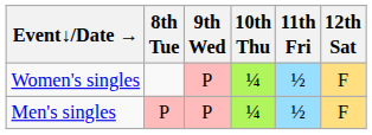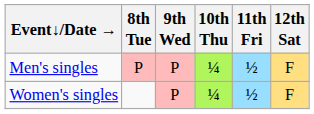 <table class="wikitable" style="margin:0.5em auto; font-size:90%; line-height:1.25em; text-align:center;">
 <tr>
 <th>Event↓/Date →</th>
 <th>8th<br>Tue</th>
 <th>9th<br>Wed</th>
 <th>10th<br>Thu</th>
 <th>11th<br>Fri</th>
 <th>12th<br>Sat</th>
 </tr>
 <tr>
+<td align="left"><a href='#'>Men's singles</a></td>
+<td bgcolor="#FFBBBB">P</td>
+<td bgcolor="#FFBBBB">P</td>
+<td bgcolor="#AFF55B">¼</td>
+<td bgcolor="#97DEFF">½</td>
+<td bgcolor="#FFDF80">F</td>
+</tr>
+<tr>
 <td align="left"><a href='#'>Women's singles</a></td>
 <td></td>
 <td bgcolor="#FFBBBB">P</td>
 <td bgcolor="#AFF55B">¼</td>
 <td bgcolor="#97DEFF">½</td>
 <td bgcolor="#FFDF80">F</td>
 </tr>
-<tr>
-<td align="left"><a href='#'>Men's singles</a></td>
-<td bgcolor="#FFBBBB">P</td>
-<td bgcolor="#FFBBBB">P</td>
-<td bgcolor="#AFF55B">¼</td>
-<td bgcolor="#97DEFF">½</td>
-<td bgcolor="#FFDF80">F</td>
-</tr>
 </table>
